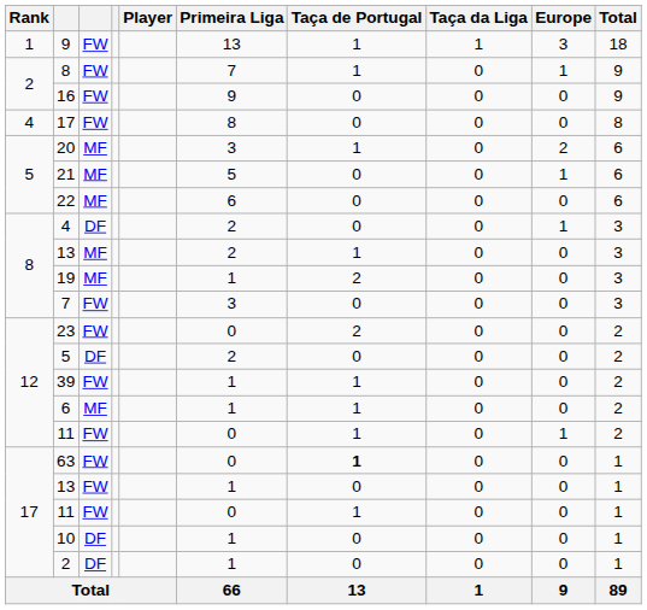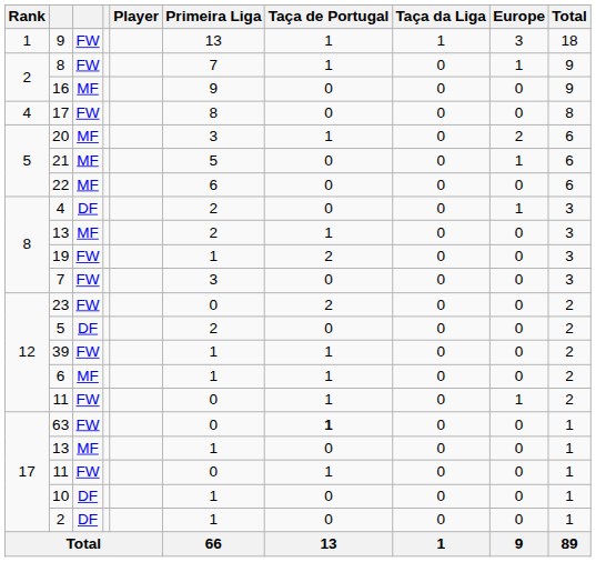 <table class="wikitable sortable" style="text-align:center;">
 <tr>
 <th>Rank</th>
 <th></th>
 <th></th>
 <th></th>
 <th>Player</th>
 <th>Primeira Liga</th>
 <th>Taça de Portugal</th>
 <th>Taça da Liga</th>
 <th>Europe</th>
 <th>Total</th>
 </tr>
 <tr>
 <td> 1</td>
 <td>9</td>
 <td><a href='#'>FW</a></td>
 <td></td>
 <td align=left></td>
 <td>13</td>
 <td>1</td>
 <td>1</td>
 <td>3</td>
 <td>18</td>
 </tr>
 <tr>
 <td rowspan=2> 2</td>
 <td>8</td>
 <td><a href='#'>FW</a></td>
 <td></td>
 <td align=left></td>
 <td>7</td>
 <td>1</td>
 <td>0</td>
 <td>1</td>
 <td>9</td>
 </tr>
 <tr>
 <td>16</td>
-<td><a href='#'>FW</a></td>
+<td><a href='#'>MF</a></td>
 <td></td>
 <td align=left></td>
 <td>9</td>
 <td>0</td>
 <td>0</td>
 <td>0</td>
 <td>9</td>
 </tr>
 <tr>
 <td> 4</td>
 <td>17</td>
 <td><a href='#'>FW</a></td>
 <td></td>
 <td align=left></td>
 <td>8</td>
 <td>0</td>
 <td>0</td>
 <td>0</td>
 <td>8</td>
 </tr>
 <tr>
 <td rowspan=3> 5</td>
 <td>20</td>
 <td><a href='#'>MF</a></td>
 <td></td>
 <td align=left></td>
 <td>3</td>
 <td>1</td>
 <td>0</td>
 <td>2</td>
 <td>6</td>
 </tr>
 <tr>
 <td>21</td>
 <td><a href='#'>MF</a></td>
 <td></td>
 <td align=left></td>
 <td>5</td>
 <td>0</td>
 <td>0</td>
 <td>1</td>
 <td>6</td>
 </tr>
 <tr>
 <td>22</td>
 <td><a href='#'>MF</a></td>
 <td></td>
 <td align=left></td>
 <td>6</td>
 <td>0</td>
 <td>0</td>
 <td>0</td>
 <td>6</td>
 </tr>
 <tr>
 <td rowspan=4> 8</td>
 <td>4</td>
 <td><a href='#'>DF</a></td>
 <td></td>
 <td align=left></td>
 <td>2</td>
 <td>0</td>
 <td>0</td>
 <td>1</td>
 <td>3</td>
 </tr>
 <tr>
 <td>13</td>
 <td><a href='#'>MF</a></td>
 <td></td>
 <td align=left></td>
 <td>2</td>
 <td>1</td>
 <td>0</td>
 <td>0</td>
 <td>3</td>
 </tr>
 <tr>
 <td>19</td>
-<td><a href='#'>MF</a></td>
+<td><a href='#'>FW</a></td>
 <td></td>
 <td align=left></td>
 <td>1</td>
 <td>2</td>
 <td>0</td>
 <td>0</td>
 <td>3</td>
 </tr>
 <tr>
 <td>7</td>
 <td><a href='#'>FW</a></td>
 <td></td>
 <td align=left></td>
 <td>3</td>
 <td>0</td>
 <td>0</td>
 <td>0</td>
 <td>3</td>
 </tr>
 <tr>
 <td rowspan=5> 12</td>
 <td>23</td>
 <td><a href='#'>FW</a></td>
 <td></td>
 <td align=left></td>
 <td>0</td>
 <td>2</td>
 <td>0</td>
 <td>0</td>
 <td>2</td>
 </tr>
 <tr>
 <td>5</td>
 <td><a href='#'>DF</a></td>
 <td></td>
 <td align=left></td>
 <td>2</td>
 <td>0</td>
 <td>0</td>
 <td>0</td>
 <td>2</td>
 </tr>
 <tr>
 <td>39</td>
 <td><a href='#'>FW</a></td>
 <td></td>
 <td align=left></td>
 <td>1</td>
 <td>1</td>
 <td>0</td>
 <td>0</td>
 <td>2</td>
 </tr>
 <tr>
 <td>6</td>
 <td><a href='#'>MF</a></td>
 <td></td>
 <td align=left></td>
 <td>1</td>
 <td>1</td>
 <td>0</td>
 <td>0</td>
 <td>2</td>
 </tr>
 <tr>
 <td>11</td>
 <td><a href='#'>FW</a></td>
 <td></td>
 <td align=left></td>
 <td>0</td>
 <td>1</td>
 <td>0</td>
 <td>1</td>
 <td>2</td>
 </tr>
 <tr>
 <td rowspan=5> 17</td>
 <td>63</td>
 <td><a href='#'>FW</a></td>
 <td></td>
 <td align=left></td>
 <td>0</td>
 <td><strong>1</strong></td>
 <td>0</td>
 <td>0</td>
 <td>1</td>
 </tr>
 <tr>
 <td>13</td>
-<td><a href='#'>FW</a></td>
+<td><a href='#'>MF</a></td>
 <td></td>
 <td align=left></td>
 <td>1</td>
 <td>0</td>
 <td>0</td>
 <td>0</td>
 <td>1</td>
 </tr>
 <tr>
 <td>11</td>
 <td><a href='#'>FW</a></td>
 <td></td>
 <td align=left></td>
 <td>0</td>
 <td>1</td>
 <td>0</td>
 <td>0</td>
 <td>1</td>
 </tr>
 <tr>
 <td>10</td>
 <td><a href='#'>DF</a></td>
 <td></td>
 <td align=left></td>
 <td>1</td>
 <td>0</td>
 <td>0</td>
 <td>0</td>
 <td>1</td>
 </tr>
 <tr>
 <td>2</td>
 <td><a href='#'>DF</a></td>
 <td></td>
 <td align=left></td>
 <td>1</td>
 <td>0</td>
 <td>0</td>
 <td>0</td>
 <td>1</td>
 </tr>
 <tr>
 <th class="unsortable" colspan=5>Total</th>
 <th>66</th>
 <th>13</th>
 <th>1</th>
 <th>9</th>
 <th>89</th>
 </tr>
 </table>
